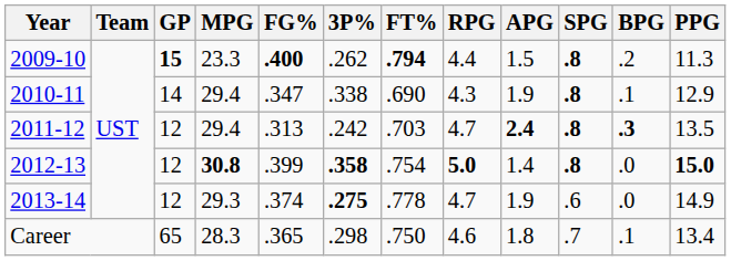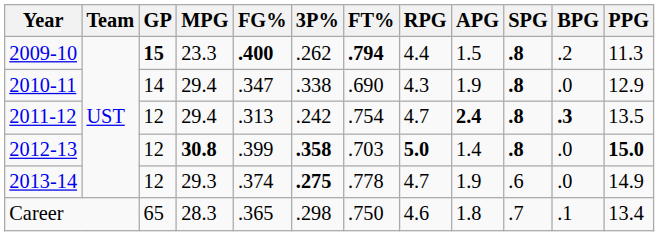 <table class="wikitable sortable">
 <tr>
 <th>Year</th>
 <th>Team</th>
 <th>GP</th>
 <th>MPG</th>
 <th>FG%</th>
 <th>3P%</th>
 <th>FT%</th>
 <th>RPG</th>
 <th>APG</th>
 <th>SPG</th>
 <th>BPG</th>
 <th>PPG</th>
 </tr>
 <tr>
 <td><a href='#'>2009-10</a></td>
 <td rowspan="5"><a href='#'>UST</a></td>
 <td><strong>15</strong></td>
 <td>23.3</td>
 <td><strong>.400</strong></td>
 <td>.262</td>
 <td><strong>.794</strong></td>
 <td>4.4</td>
 <td>1.5</td>
 <td><strong>.8</strong></td>
 <td>.2</td>
 <td>11.3</td>
 </tr>
 <tr>
 <td><a href='#'>2010-11</a></td>
 <td>14</td>
 <td>29.4</td>
 <td>.347</td>
 <td>.338</td>
 <td>.690</td>
 <td>4.3</td>
 <td>1.9</td>
 <td><strong>.8</strong></td>
-<td>.1</td>
+<td>.0</td>
 <td>12.9</td>
 </tr>
 <tr>
 <td><a href='#'>2011-12</a></td>
 <td>12</td>
 <td>29.4</td>
 <td>.313</td>
 <td>.242</td>
-<td>.703</td>
+<td>.754</td>
 <td>4.7</td>
 <td><strong>2.4</strong></td>
 <td><strong>.8</strong></td>
 <td><strong>.3</strong></td>
 <td>13.5</td>
 </tr>
 <tr>
 <td><a href='#'>2012-13</a></td>
 <td>12</td>
 <td><strong>30.8</strong></td>
 <td>.399</td>
 <td><strong>.358</strong></td>
-<td>.754</td>
+<td>.703</td>
 <td><strong>5.0</strong></td>
 <td>1.4</td>
 <td><strong>.8</strong></td>
 <td>.0</td>
 <td><strong>15.0</strong></td>
 </tr>
 <tr>
 <td><a href='#'>2013-14</a></td>
 <td>12</td>
 <td>29.3</td>
 <td>.374</td>
 <td><strong>.275</strong></td>
 <td>.778</td>
 <td>4.7</td>
 <td>1.9</td>
 <td>.6</td>
 <td>.0</td>
 <td>14.9</td>
 </tr>
 <tr>
 <td colspan="2">Career</td>
 <td>65</td>
 <td>28.3</td>
 <td>.365</td>
 <td>.298</td>
 <td>.750</td>
 <td>4.6</td>
 <td>1.8</td>
 <td>.7</td>
 <td>.1</td>
 <td>13.4</td>
 </tr>
 </table>
